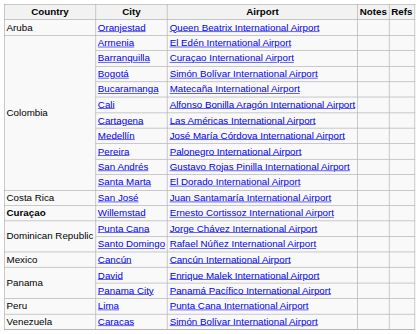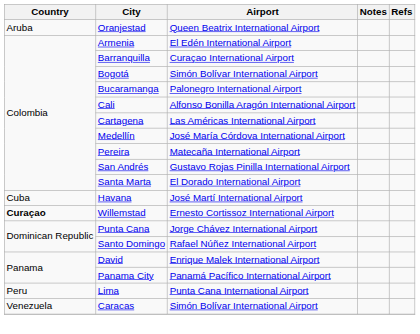 <table class="wikitable sortable">
 <tr>
 <th>Country</th>
 <th>City</th>
 <th>Airport</th>
 <th>Notes</th>
 <th>Refs</th>
 </tr>
 <tr>
 <td>Aruba</td>
 <td><a href='#'>Oranjestad</a></td>
 <td><a href='#'>Queen Beatrix International Airport</a></td>
 <td align=center></td>
 <td></td>
 </tr>
 <tr>
 <td rowspan="10">Colombia</td>
 <td><a href='#'>Armenia</a></td>
 <td><a href='#'>El Edén International Airport</a></td>
 <td align=center></td>
 <td></td>
 </tr>
 <tr>
 <td><a href='#'>Barranquilla</a></td>
 <td><a href='#'>Curaçao International Airport</a></td>
 <td></td>
 <td></td>
 </tr>
 <tr>
 <td><a href='#'>Bogotá</a></td>
 <td><a href='#'>Simón Bolívar International Airport</a></td>
 <td></td>
 <td></td>
 </tr>
 <tr>
 <td><a href='#'>Bucaramanga</a></td>
-<td><a href='#'>Matecaña International Airport</a></td>
+<td><a href='#'>Palonegro International Airport</a></td>
 <td align=center></td>
 <td></td>
 </tr>
 <tr>
 <td><a href='#'>Cali</a></td>
 <td><a href='#'>Alfonso Bonilla Aragón International Airport</a></td>
 <td></td>
 <td></td>
 </tr>
 <tr>
 <td><a href='#'>Cartagena</a></td>
 <td><a href='#'>Las Américas International Airport</a></td>
 <td></td>
 <td></td>
 </tr>
 <tr>
 <td><a href='#'>Medellín</a></td>
 <td><a href='#'>José María Córdova International Airport</a></td>
 <td align=center></td>
 <td></td>
 </tr>
 <tr>
 <td><a href='#'>Pereira</a></td>
-<td><a href='#'>Palonegro International Airport</a></td>
+<td><a href='#'>Matecaña International Airport</a></td>
 <td align=center></td>
 <td></td>
 </tr>
 <tr>
 <td><a href='#'>San Andrés</a></td>
 <td><a href='#'>Gustavo Rojas Pinilla International Airport</a></td>
 <td></td>
 <td></td>
 </tr>
 <tr>
 <td><a href='#'>Santa Marta</a></td>
 <td><a href='#'>El Dorado International Airport</a></td>
 <td align=center></td>
 <td></td>
 </tr>
 <tr>
-<td>Costa Rica</td>
-<td><a href='#'>San José</a></td>
-<td><a href='#'>Juan Santamaría International Airport</a></td>
+<td>Cuba</td>
+<td><a href='#'>Havana</a></td>
+<td><a href='#'>José Martí International Airport</a></td>
 <td align=center></td>
 <td></td>
 </tr>
 <tr>
 <td><strong>Curaçao</strong></td>
 <td><a href='#'>Willemstad</a></td>
 <td><a href='#'>Ernesto Cortissoz International Airport</a></td>
 <td align=center></td>
 <td></td>
 </tr>
 <tr>
 <td rowspan=2>Dominican Republic</td>
 <td><a href='#'>Punta Cana</a></td>
 <td><a href='#'>Jorge Chávez International Airport</a></td>
 <td align=center></td>
 <td></td>
 </tr>
 <tr>
 <td><a href='#'>Santo Domingo</a></td>
 <td><a href='#'>Rafael Núñez International Airport</a></td>
 <td align=center></td>
-<td></td>
-</tr>
-<tr>
-<td>Mexico</td>
-<td><a href='#'>Cancún</a></td>
-<td><a href='#'>Cancún International Airport</a></td>
-<td align="center"></td>
 <td></td>
 </tr>
 <tr>
 <td rowspan="2">Panama</td>
 <td><a href='#'>David</a></td>
 <td><a href='#'>Enrique Malek International Airport</a></td>
 <td></td>
 <td></td>
 </tr>
 <tr>
 <td><a href='#'>Panama City</a></td>
 <td><a href='#'>Panamá Pacífico International Airport</a></td>
 <td></td>
 <td></td>
 </tr>
 <tr>
 <td>Peru</td>
 <td><a href='#'>Lima</a></td>
 <td><a href='#'>Punta Cana International Airport</a></td>
 <td align=center></td>
 <td align=center></td>
 </tr>
 <tr>
 <td>Venezuela</td>
 <td><a href='#'>Caracas</a></td>
 <td><a href='#'>Simón Bolívar International Airport</a></td>
 <td></td>
 <td></td>
 </tr>
 <tr>
 </tr>
 </table>
